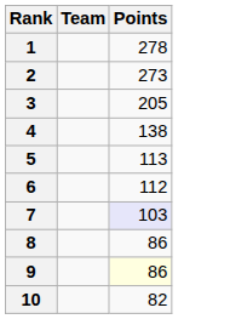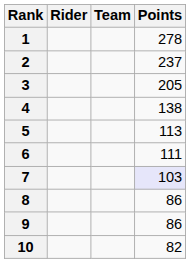 <table class="wikitable">
 <tr>
 <th scope="col">Rank</th>
+<th scope="col">Rider</th>
 <th scope="col">Team</th>
 <th scope="col">Points</th>
 </tr>
 <tr>
 <th scope="row">1</th>
+<td> </td>
 <td></td>
 <td style="text-align:right;">278</td>
 </tr>
 <tr>
 <th scope="row">2</th>
 <td></td>
-<td style="text-align:right;">273</td>
+<td></td>
+<td style="text-align:right;">237</td>
 </tr>
 <tr>
 <th scope="row">3</th>
+<td></td>
 <td></td>
 <td style="text-align:right;">205</td>
 </tr>
 <tr>
 <th scope="row">4</th>
+<td> </td>
 <td></td>
 <td style="text-align:right;">138</td>
 </tr>
 <tr>
 <th scope="row">5</th>
 <td></td>
+<td></td>
 <td style="text-align:right;">113</td>
 </tr>
 <tr>
 <th scope="row">6</th>
 <td></td>
-<td style="text-align:right;">112</td>
+<td></td>
+<td style="text-align:right;">111</td>
 </tr>
 <tr>
 <th scope="row">7</th>
+<td></td>
 <td></td>
 <td style="background: lavender; text-align:right;">103</td>
 </tr>
 <tr>
 <th scope="row">8</th>
 <td></td>
+<td></td>
 <td style="text-align:right;">86</td>
 </tr>
 <tr>
 <th scope="row">9</th>
 <td></td>
-<td style="background: lightyellow; text-align:right;">86</td>
+<td></td>
+<td style="text-align:right;">86</td>
 </tr>
 <tr>
 <th scope="row">10</th>
 <td></td>
+<td></td>
 <td style="text-align:right;">82</td>
 </tr>
 </table>
